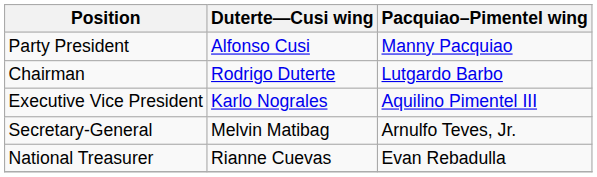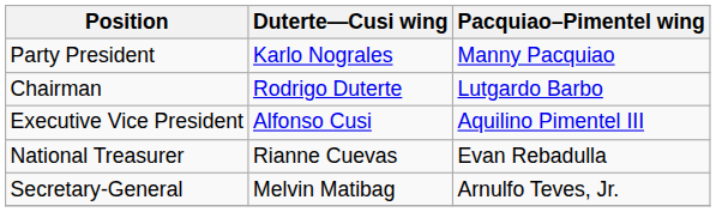 <table class="wikitable">
 <tr>
 <th>Position</th>
 <th>Duterte—Cusi wing</th>
 <th>Pacquiao–Pimentel wing</th>
 </tr>
 <tr>
 <td>Party President</td>
-<td><a href='#'>Alfonso Cusi</a></td>
+<td><a href='#'>Karlo Nograles</a></td>
 <td><a href='#'>Manny Pacquiao</a></td>
 </tr>
 <tr>
 <td>Chairman</td>
 <td><a href='#'>Rodrigo Duterte</a></td>
 <td><a href='#'>Lutgardo Barbo</a></td>
 </tr>
 <tr>
 <td>Executive Vice President</td>
-<td><a href='#'>Karlo Nograles</a></td>
+<td><a href='#'>Alfonso Cusi</a></td>
 <td><a href='#'>Aquilino Pimentel III</a></td>
+</tr>
+<tr>
+<td>National Treasurer</td>
+<td>Rianne Cuevas</td>
+<td>Evan Rebadulla</td>
 </tr>
 <tr>
 <td>Secretary-General</td>
 <td>Melvin Matibag</td>
 <td>Arnulfo Teves, Jr.</td>
 </tr>
 <tr>
-<td>National Treasurer</td>
-<td>Rianne Cuevas</td>
-<td>Evan Rebadulla</td>
-</tr>
-<tr>
 </tr>
 </table>
